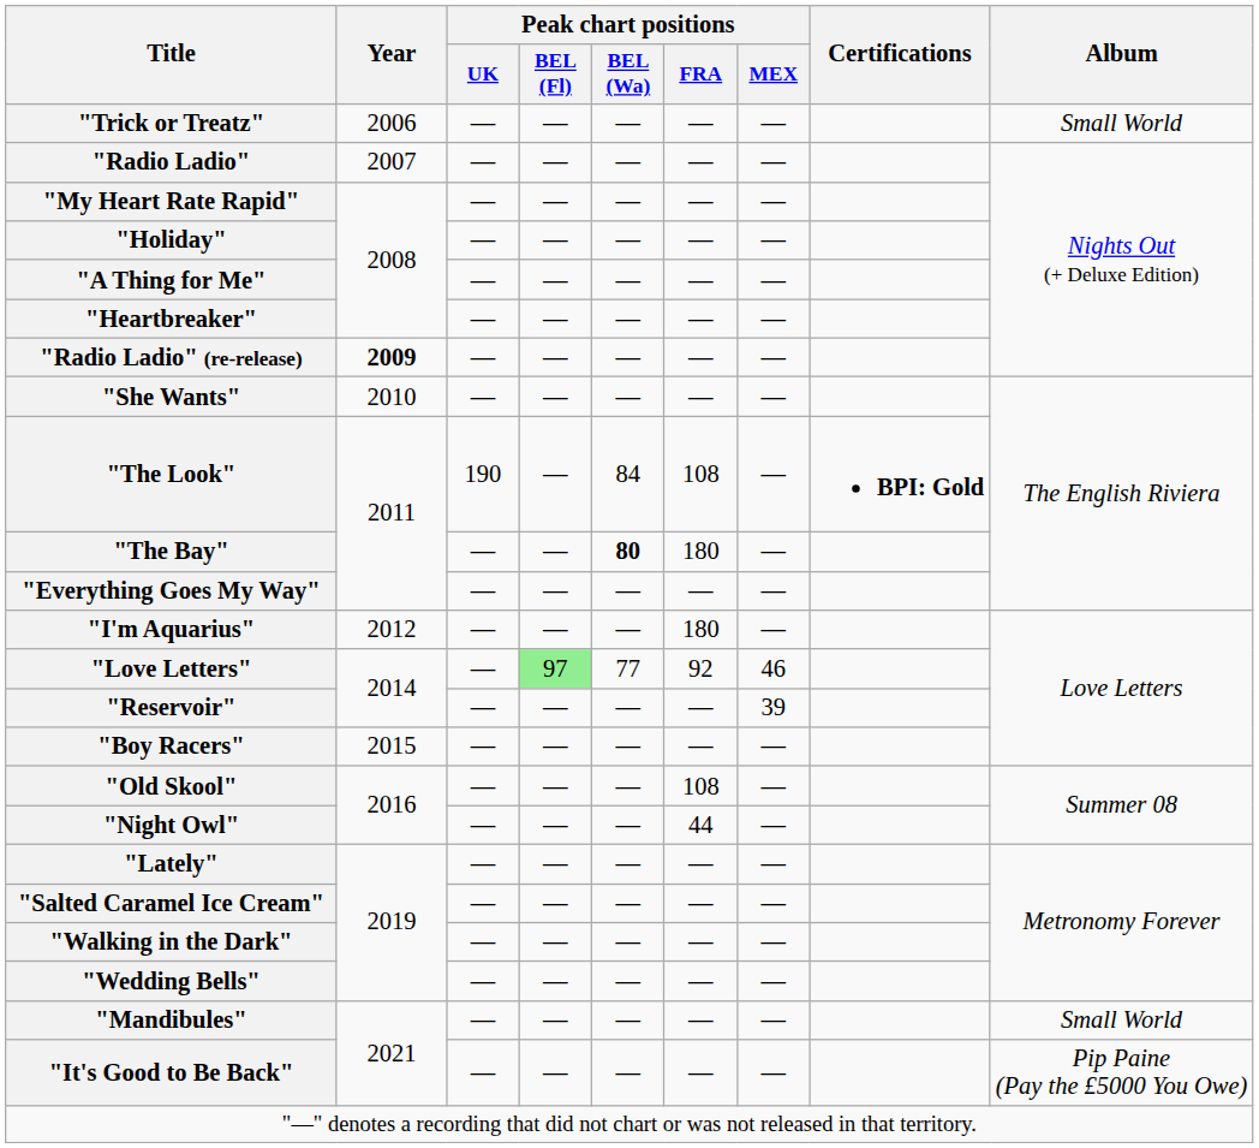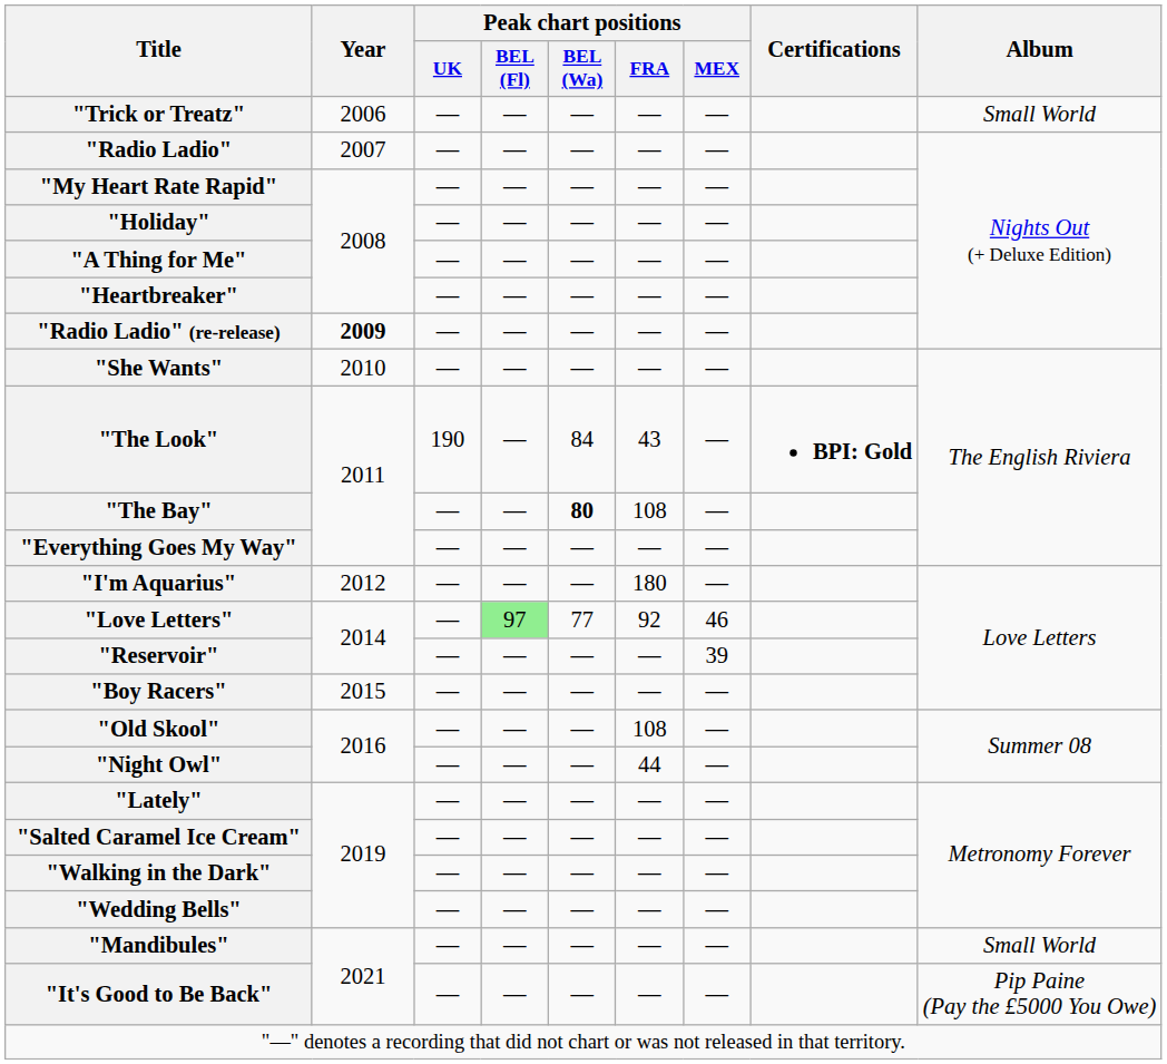 <table class="wikitable plainrowheaders" style="text-align:center;">
 <tr>
 <th scope="col" rowspan="2" style="width:13em;">Title</th>
 <th scope="col" rowspan="2" style="width:4em;">Year</th>
 <th scope="col" colspan="5">Peak chart positions</th>
 <th scope="col" rowspan="2">Certifications</th>
 <th scope="col" rowspan="2">Album</th>
 </tr>
 <tr>
 <th scope="col" style="width:3em;font-size:85%;"><a href='#'>UK</a><br></th>
 <th scope="col" style="width:3em;font-size:85%;"><a href='#'>BEL <br>(Fl)</a><br></th>
 <th scope="col" style="width:3em;font-size:85%;"><a href='#'>BEL <br>(Wa)</a><br></th>
 <th scope="col" style="width:3em;font-size:85%;"><a href='#'>FRA</a><br></th>
 <th scope="col" style="width:3em;font-size:85%;"><a href='#'>MEX</a><br></th>
 </tr>
 <tr>
 <th scope="row">"Trick or Treatz"</th>
 <td>2006</td>
 <td>—</td>
 <td>—</td>
 <td>—</td>
 <td>—</td>
 <td>—</td>
 <td></td>
 <td><em>Small World</em></td>
 </tr>
 <tr>
 <th scope="row">"Radio Ladio"</th>
 <td>2007</td>
 <td>—</td>
 <td>—</td>
 <td>—</td>
 <td>—</td>
 <td>—</td>
 <td></td>
 <td rowspan="6"><em><a href='#'>Nights Out</a></em><br><small>(+ Deluxe Edition)</small></td>
 </tr>
 <tr>
 <th scope="row">"My Heart Rate Rapid"</th>
 <td rowspan="4">2008</td>
 <td>—</td>
 <td>—</td>
 <td>—</td>
 <td>—</td>
 <td>—</td>
 <td></td>
 </tr>
 <tr>
 <th scope="row">"Holiday"</th>
 <td>—</td>
 <td>—</td>
 <td>—</td>
 <td>—</td>
 <td>—</td>
 <td></td>
 </tr>
 <tr>
 <th scope="row">"A Thing for Me"</th>
 <td>—</td>
 <td>—</td>
 <td>—</td>
 <td>—</td>
 <td>—</td>
 <td></td>
 </tr>
 <tr>
 <th scope="row">"Heartbreaker"</th>
 <td>—</td>
 <td>—</td>
 <td>—</td>
 <td>—</td>
 <td>—</td>
 <td></td>
 </tr>
 <tr>
 <th scope="row">"Radio Ladio" <small>(re-release)</small></th>
 <td><strong>2009</strong></td>
 <td>—</td>
 <td>—</td>
 <td>—</td>
 <td>—</td>
 <td>—</td>
 <td></td>
 </tr>
 <tr>
 <th scope="row">"She Wants"</th>
 <td>2010</td>
 <td>—</td>
 <td>—</td>
 <td>—</td>
 <td>—</td>
 <td>—</td>
 <td></td>
 <td rowspan="4"><em>The English Riviera</em></td>
 </tr>
 <tr>
 <th scope="row">"The Look"</th>
 <td rowspan="3">2011</td>
 <td>190</td>
 <td>—</td>
 <td>84</td>
-<td>108</td>
+<td>43</td>
 <td>—</td>
 <td><strong><br><ul><li>BPI: Gold</li></ul></strong></td>
 </tr>
 <tr>
 <th scope="row">"The Bay"</th>
 <td>—</td>
 <td>—</td>
 <td><strong>80</strong></td>
-<td>180</td>
+<td>108</td>
 <td>—</td>
 <td></td>
 </tr>
 <tr>
 <th scope="row">"Everything Goes My Way"</th>
 <td>—</td>
 <td>—</td>
 <td>—</td>
 <td>—</td>
 <td>—</td>
 <td></td>
 </tr>
 <tr>
 <th scope="row">"I'm Aquarius"</th>
 <td>2012</td>
 <td>—</td>
 <td>—</td>
 <td>—</td>
 <td>180</td>
 <td>—</td>
 <td></td>
 <td rowspan="4"><em>Love Letters</em></td>
 </tr>
 <tr>
 <th scope="row">"Love Letters"</th>
 <td rowspan="2">2014</td>
 <td>—</td>
 <td style="background: lightgreen;">97</td>
 <td>77</td>
 <td>92</td>
 <td>46</td>
 <td></td>
 </tr>
 <tr>
 <th scope="row">"Reservoir"</th>
 <td>—</td>
 <td>—</td>
 <td>—</td>
 <td>—</td>
 <td>39</td>
 <td></td>
 </tr>
 <tr>
 <th scope="row">"Boy Racers"</th>
 <td>2015</td>
 <td>—</td>
 <td>—</td>
 <td>—</td>
 <td>—</td>
 <td>—</td>
 <td></td>
 </tr>
 <tr>
 <th scope="row">"Old Skool"</th>
 <td rowspan="2">2016</td>
 <td>—</td>
 <td>—</td>
 <td>—</td>
 <td>108</td>
 <td>—</td>
 <td></td>
 <td rowspan="2"><em>Summer 08</em></td>
 </tr>
 <tr>
 <th scope="row">"Night Owl"</th>
 <td>—</td>
 <td>—</td>
 <td>—</td>
 <td>44</td>
 <td>—</td>
 <td></td>
 </tr>
 <tr>
 <th scope="row">"Lately"</th>
 <td rowspan="4">2019</td>
 <td>—</td>
 <td>—</td>
 <td>—</td>
 <td>—</td>
 <td>—</td>
 <td></td>
 <td rowspan="4"><em>Metronomy Forever</em></td>
 </tr>
 <tr>
 <th scope="row">"Salted Caramel Ice Cream"</th>
 <td>—</td>
 <td>—</td>
 <td>—</td>
 <td>—</td>
 <td>—</td>
 <td></td>
 </tr>
 <tr>
 <th scope="row">"Walking in the Dark"</th>
 <td>—</td>
 <td>—</td>
 <td>—</td>
 <td>—</td>
 <td>—</td>
 <td></td>
 </tr>
 <tr>
 <th scope="row">"Wedding Bells"</th>
 <td>—</td>
 <td>—</td>
 <td>—</td>
 <td>—</td>
 <td>—</td>
 <td></td>
 </tr>
 <tr>
 <th scope="row">"Mandibules"</th>
 <td rowspan="2">2021</td>
 <td>—</td>
 <td>—</td>
 <td>—</td>
 <td>—</td>
 <td>—</td>
 <td></td>
 <td><em>Small World</em></td>
 </tr>
 <tr>
 <th scope="row">"It's Good to Be Back"</th>
 <td>—</td>
 <td>—</td>
 <td>—</td>
 <td>—</td>
 <td>—</td>
 <td></td>
 <td><em>Pip Paine<br>(Pay the £5000 You Owe)</em></td>
 </tr>
 <tr>
 <td colspan="12" style="font-size:90%">"—" denotes a recording that did not chart or was not released in that territory.</td>
 </tr>
 </table>
